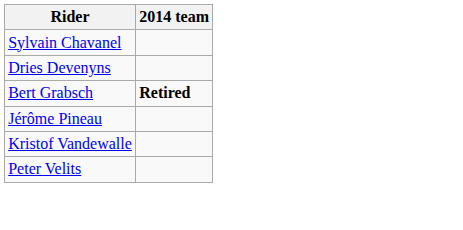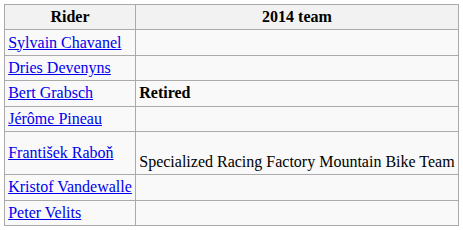 <table class="wikitable">
 <tr>
 <th>Rider</th>
 <th>2014 team</th>
 </tr>
 <tr>
 <td><a href='#'>Sylvain Chavanel</a></td>
 <td></td>
 </tr>
 <tr>
 <td><a href='#'>Dries Devenyns</a></td>
 <td></td>
 </tr>
 <tr>
 <td><a href='#'>Bert Grabsch</a></td>
 <td><strong>Retired</strong></td>
 </tr>
 <tr>
 <td><a href='#'>Jérôme Pineau</a></td>
 <td></td>
 </tr>
 <tr>
+<td><a href='#'>František Raboň</a></td>
+<td><br>Specialized Racing Factory Mountain Bike Team</td>
+</tr>
+<tr>
 <td><a href='#'>Kristof Vandewalle</a></td>
 <td></td>
 </tr>
 <tr>
 <td><a href='#'>Peter Velits</a></td>
 <td></td>
 </tr>
 </table>
